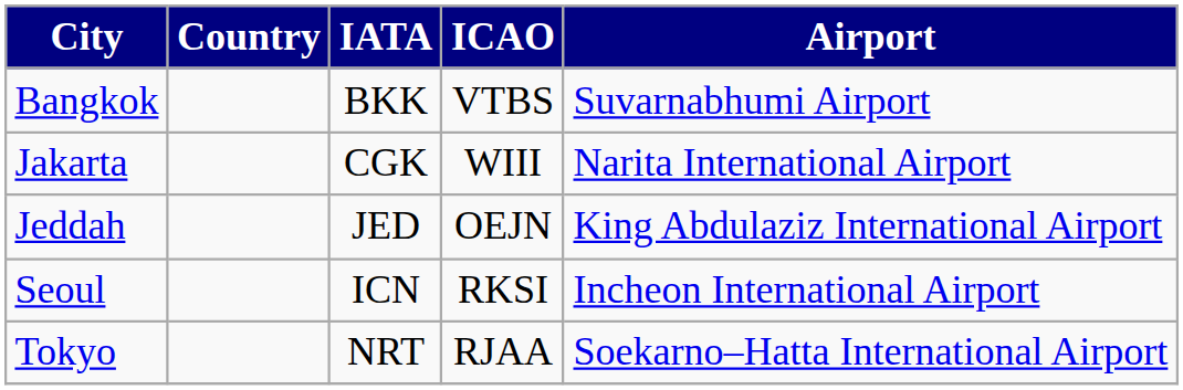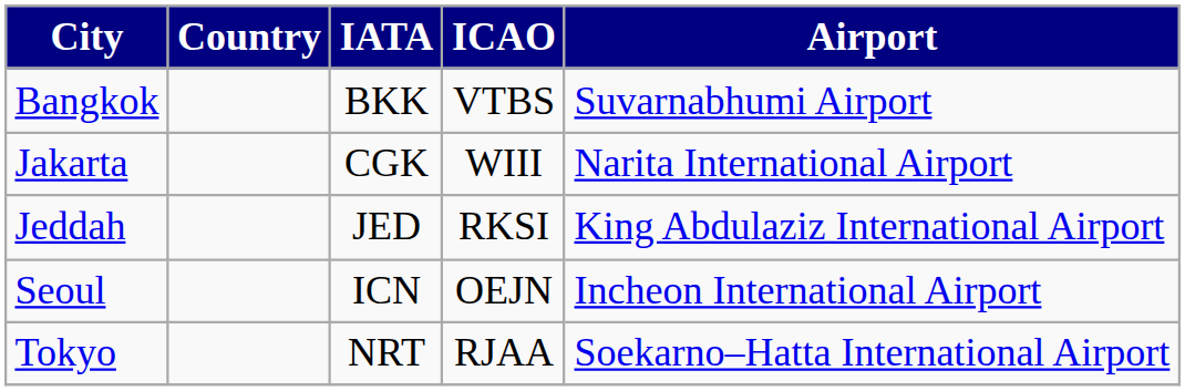 <table class="sortable wikitable toccolours">
 <tr>
 <th style="background-color:#000080;color: white">City</th>
 <th style="background-color:#000080;color: white">Country</th>
 <th style="background-color:#000080;color: white;">IATA</th>
 <th style="background-color:#000080;color: white;">ICAO</th>
 <th style="background-color:#000080;color: white">Airport</th>
 </tr>
 <tr>
 <td><a href='#'>Bangkok</a></td>
 <td></td>
 <td align=center>BKK</td>
 <td align=center>VTBS</td>
 <td><a href='#'>Suvarnabhumi Airport</a></td>
 </tr>
 <tr>
 <td><a href='#'>Jakarta</a></td>
 <td></td>
 <td align=center>CGK</td>
 <td align=center>WIII</td>
 <td><a href='#'>Narita International Airport</a></td>
 </tr>
 <tr>
 <td><a href='#'>Jeddah</a></td>
 <td></td>
 <td align=center>JED</td>
-<td align=center>OEJN</td>
+<td align=center>RKSI</td>
 <td><a href='#'>King Abdulaziz International Airport</a></td>
 </tr>
 <tr>
 <td><a href='#'>Seoul</a></td>
 <td></td>
 <td align=center>ICN</td>
-<td align=center>RKSI</td>
+<td align=center>OEJN</td>
 <td><a href='#'>Incheon International Airport</a></td>
 </tr>
 <tr>
 <td><a href='#'>Tokyo</a></td>
 <td></td>
 <td align=center>NRT</td>
 <td align=center>RJAA</td>
 <td><a href='#'>Soekarno–Hatta International Airport</a></td>
 </tr>
 <tr>
 </tr>
 </table>
